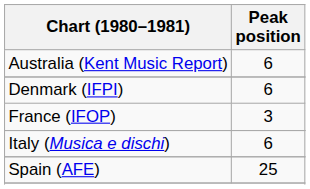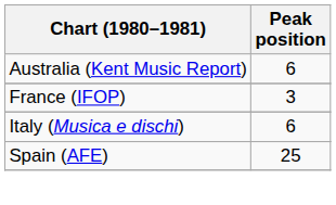 <table class="wikitable sortable">
 <tr>
 <th>Chart (1980–1981)</th>
 <th>Peak<br>position</th>
 </tr>
 <tr>
 <td>Australia (<a href='#'>Kent Music Report</a>)</td>
 <td align="center">6</td>
 </tr>
 <tr>
 </tr>
 <tr>
-</tr>
-<tr>
-<td>Denmark (<a href='#'>IFPI</a>)</td>
-<td align="center">6</td>
 </tr>
 <tr>
 <td>France (<a href='#'>IFOP</a>)</td>
 <td align="center">3</td>
 </tr>
 <tr>
 </tr>
 <tr>
 <td>Italy (<em><a href='#'>Musica e dischi</a></em>)</td>
 <td align="center">6</td>
 </tr>
 <tr>
 </tr>
 <tr>
 </tr>
 <tr>
 </tr>
 <tr>
 <td>Spain (<a href='#'>AFE</a>)</td>
 <td align="center">25</td>
 </tr>
 <tr>
 </tr>
 <tr>
 </tr>
 <tr>
 </tr>
 <tr>
 </tr>
 </table>
